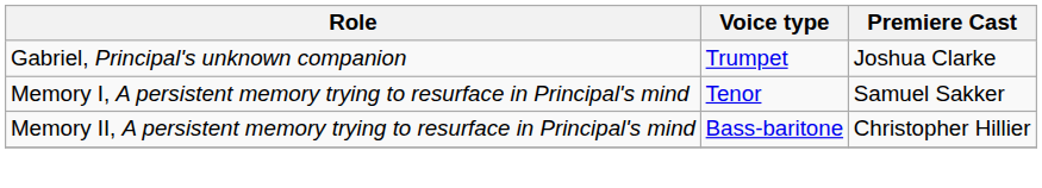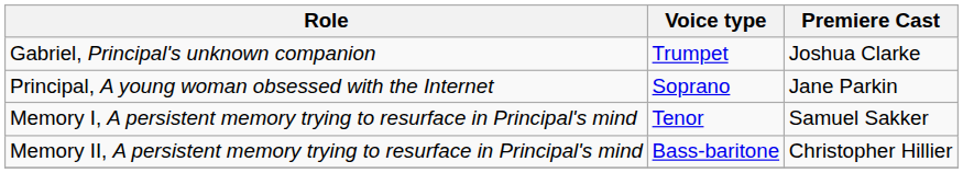 <table class="wikitable">
 <tr>
 <th>Role</th>
 <th>Voice type</th>
 <th>Premiere Cast<br></th>
 </tr>
 <tr>
 <td>Gabriel, <em>Principal's unknown companion</em></td>
 <td><a href='#'>Trumpet</a></td>
 <td>Joshua Clarke</td>
+</tr>
+<tr>
+<td>Principal, <em>A young woman obsessed with the Internet</em></td>
+<td><a href='#'>Soprano</a></td>
+<td>Jane Parkin</td>
 </tr>
 <tr>
 <td>Memory I, <em>A persistent memory trying to resurface in Principal's mind</em></td>
 <td><a href='#'>Tenor</a></td>
 <td>Samuel Sakker</td>
 </tr>
 <tr>
 <td>Memory II, <em>A persistent memory trying to resurface in Principal's mind</em></td>
 <td><a href='#'>Bass-baritone</a></td>
 <td>Christopher Hillier</td>
 </tr>
 <tr>
 </tr>
 </table>
